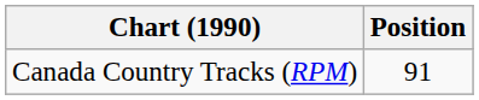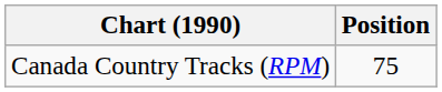 <table class="wikitable sortable">
 <tr>
 <th scope="col">Chart (1990)</th>
 <th scope="col">Position</th>
 </tr>
 <tr>
 <td>Canada Country Tracks (<em><a href='#'>RPM</a></em>)</td>
-<td align="center">91</td>
+<td align="center">75</td>
 </tr>
 </table>
